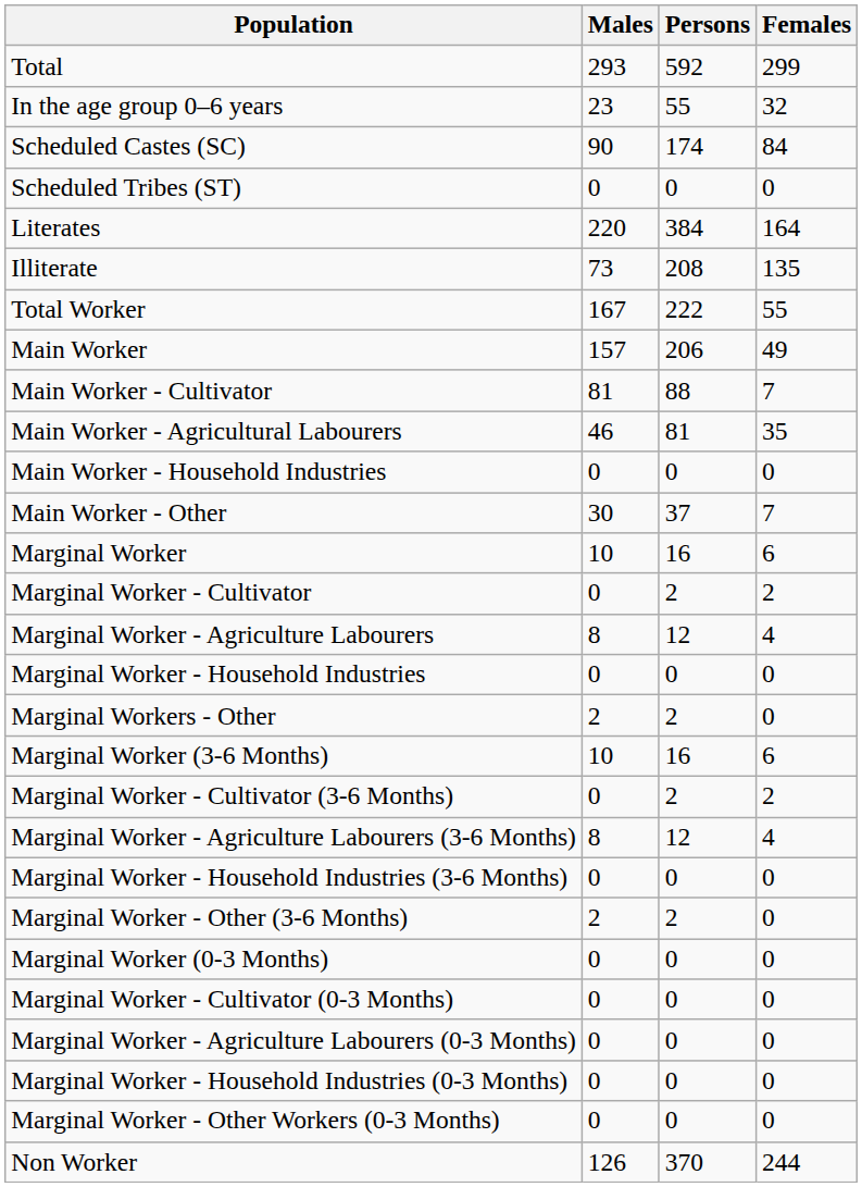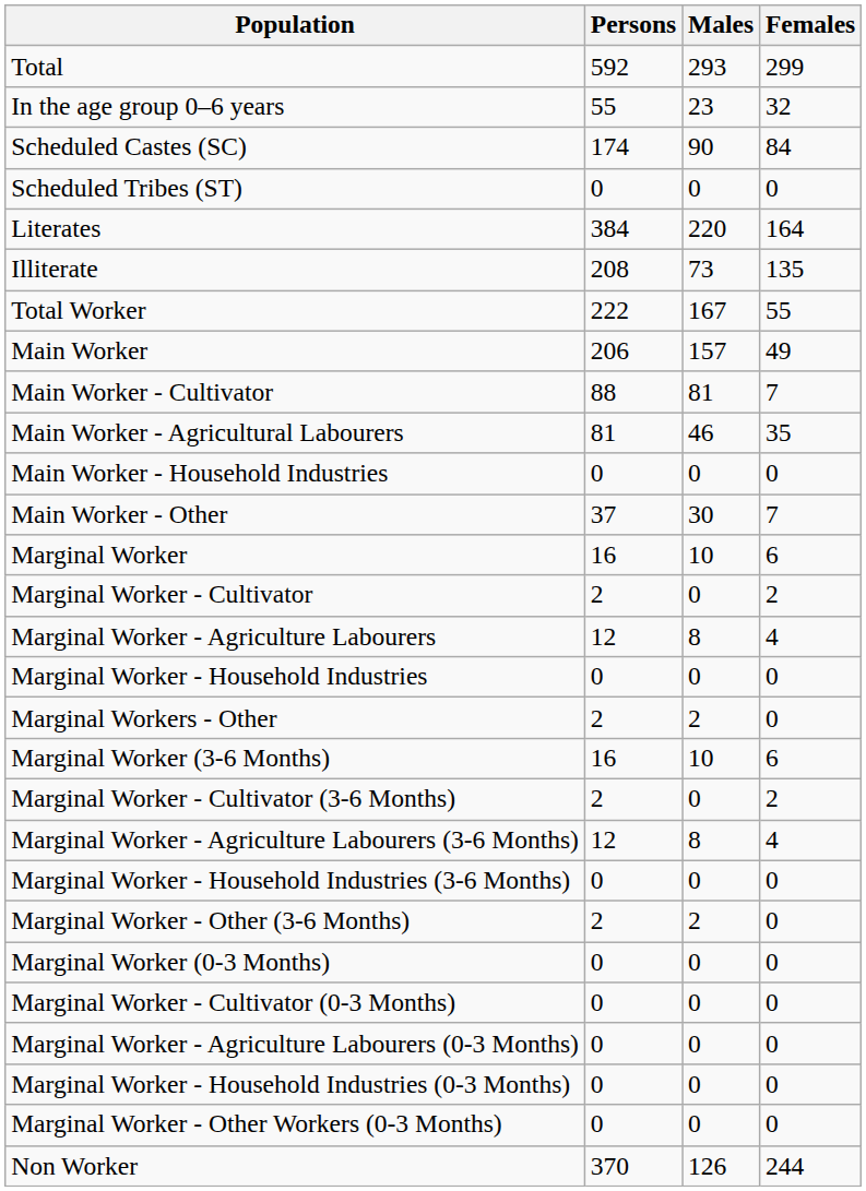 <table class="wikitable">
 <tr>
 <th>Population</th>
+<th>Persons</th>
 <th>Males</th>
-<th>Persons</th>
 <th>Females</th>
 </tr>
 <tr>
 <td>Total</td>
+<td>592</td>
 <td>293</td>
-<td>592</td>
 <td>299</td>
 </tr>
 <tr>
 <td>In the age group 0–6 years</td>
+<td>55</td>
 <td>23</td>
-<td>55</td>
 <td>32</td>
 </tr>
 <tr>
 <td>Scheduled Castes (SC)</td>
+<td>174</td>
 <td>90</td>
-<td>174</td>
 <td>84</td>
 </tr>
 <tr>
 <td>Scheduled Tribes (ST)</td>
 <td>0</td>
 <td>0</td>
 <td>0</td>
 </tr>
 <tr>
 <td>Literates</td>
+<td>384</td>
 <td>220</td>
-<td>384</td>
 <td>164</td>
 </tr>
 <tr>
 <td>Illiterate</td>
+<td>208</td>
 <td>73</td>
-<td>208</td>
 <td>135</td>
 </tr>
 <tr>
 <td>Total Worker</td>
+<td>222</td>
 <td>167</td>
-<td>222</td>
 <td>55</td>
 </tr>
 <tr>
 <td>Main Worker</td>
+<td>206</td>
 <td>157</td>
-<td>206</td>
 <td>49</td>
 </tr>
 <tr>
 <td>Main Worker - Cultivator</td>
+<td>88</td>
 <td>81</td>
-<td>88</td>
 <td>7</td>
 </tr>
 <tr>
 <td>Main Worker - Agricultural Labourers</td>
+<td>81</td>
 <td>46</td>
-<td>81</td>
 <td>35</td>
 </tr>
 <tr>
 <td>Main Worker - Household Industries</td>
 <td>0</td>
 <td>0</td>
 <td>0</td>
 </tr>
 <tr>
 <td>Main Worker - Other</td>
+<td>37</td>
 <td>30</td>
-<td>37</td>
 <td>7</td>
 </tr>
 <tr>
 <td>Marginal Worker</td>
+<td>16</td>
 <td>10</td>
-<td>16</td>
 <td>6</td>
 </tr>
 <tr>
 <td>Marginal Worker - Cultivator</td>
+<td>2</td>
 <td>0</td>
-<td>2</td>
 <td>2</td>
 </tr>
 <tr>
 <td>Marginal Worker - Agriculture Labourers</td>
+<td>12</td>
 <td>8</td>
-<td>12</td>
 <td>4</td>
 </tr>
 <tr>
 <td>Marginal Worker - Household Industries</td>
 <td>0</td>
 <td>0</td>
 <td>0</td>
 </tr>
 <tr>
 <td>Marginal Workers - Other</td>
 <td>2</td>
 <td>2</td>
 <td>0</td>
 </tr>
 <tr>
 <td>Marginal Worker (3-6 Months)</td>
+<td>16</td>
 <td>10</td>
-<td>16</td>
 <td>6</td>
 </tr>
 <tr>
 <td>Marginal Worker - Cultivator (3-6 Months)</td>
+<td>2</td>
 <td>0</td>
-<td>2</td>
 <td>2</td>
 </tr>
 <tr>
 <td>Marginal Worker - Agriculture Labourers (3-6 Months)</td>
+<td>12</td>
 <td>8</td>
-<td>12</td>
 <td>4</td>
 </tr>
 <tr>
 <td>Marginal Worker - Household Industries (3-6 Months)</td>
 <td>0</td>
 <td>0</td>
 <td>0</td>
 </tr>
 <tr>
 <td>Marginal Worker - Other (3-6 Months)</td>
 <td>2</td>
 <td>2</td>
 <td>0</td>
 </tr>
 <tr>
 <td>Marginal Worker (0-3 Months)</td>
 <td>0</td>
 <td>0</td>
 <td>0</td>
 </tr>
 <tr>
 <td>Marginal Worker - Cultivator (0-3 Months)</td>
 <td>0</td>
 <td>0</td>
 <td>0</td>
 </tr>
 <tr>
 <td>Marginal Worker - Agriculture Labourers (0-3 Months)</td>
 <td>0</td>
 <td>0</td>
 <td>0</td>
 </tr>
 <tr>
 <td>Marginal Worker - Household Industries (0-3 Months)</td>
 <td>0</td>
 <td>0</td>
 <td>0</td>
 </tr>
 <tr>
 <td>Marginal Worker - Other Workers (0-3 Months)</td>
 <td>0</td>
 <td>0</td>
 <td>0</td>
 </tr>
 <tr>
 <td>Non Worker</td>
+<td>370</td>
 <td>126</td>
-<td>370</td>
 <td>244</td>
 </tr>
 </table>
